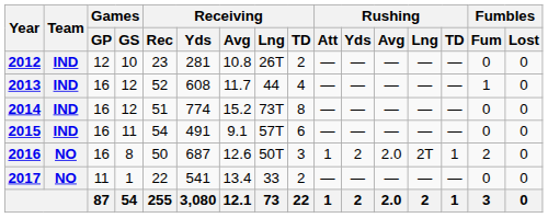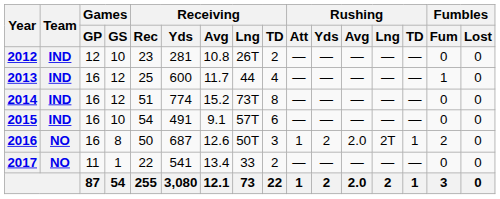 <table class=wikitable style="text-align:center;">
 <tr>
 <th rowspan="2">Year</th>
 <th rowspan="2">Team</th>
 <th colspan="2">Games</th>
 <th colspan="5">Receiving</th>
 <th colspan="5">Rushing</th>
 <th colspan="2">Fumbles</th>
 </tr>
 <tr>
 <th>GP</th>
 <th>GS</th>
 <th>Rec</th>
 <th>Yds</th>
 <th>Avg</th>
 <th>Lng</th>
 <th>TD</th>
 <th>Att</th>
 <th>Yds</th>
 <th>Avg</th>
 <th>Lng</th>
 <th>TD</th>
 <th>Fum</th>
 <th>Lost</th>
 </tr>
 <tr>
 <th><a href='#'>2012</a></th>
 <th><a href='#'>IND</a></th>
 <td>12</td>
 <td>10</td>
 <td>23</td>
 <td>281</td>
 <td>10.8</td>
 <td>26T</td>
 <td>2</td>
 <td>—</td>
 <td>—</td>
 <td>—</td>
 <td>—</td>
 <td>—</td>
 <td>0</td>
 <td>0</td>
 </tr>
 <tr>
 <th><a href='#'>2013</a></th>
 <th><a href='#'>IND</a></th>
 <td>16</td>
 <td>12</td>
-<td>52</td>
-<td>608</td>
+<td>25</td>
+<td>600</td>
 <td>11.7</td>
 <td>44</td>
 <td>4</td>
 <td>—</td>
 <td>—</td>
 <td>—</td>
 <td>—</td>
 <td>—</td>
 <td>1</td>
 <td>0</td>
 </tr>
 <tr>
 <th><a href='#'>2014</a></th>
 <th><a href='#'>IND</a></th>
 <td>16</td>
 <td>12</td>
 <td>51</td>
 <td>774</td>
 <td>15.2</td>
 <td>73T</td>
 <td>8</td>
 <td>—</td>
 <td>—</td>
 <td>—</td>
 <td>—</td>
 <td>—</td>
 <td>0</td>
 <td>0</td>
 </tr>
 <tr>
 <th><a href='#'>2015</a></th>
 <th><a href='#'>IND</a></th>
 <td>16</td>
-<td>11</td>
+<td>10</td>
 <td>54</td>
 <td>491</td>
 <td>9.1</td>
 <td>57T</td>
 <td>6</td>
 <td>—</td>
 <td>—</td>
 <td>—</td>
 <td>—</td>
 <td>—</td>
 <td>0</td>
 <td>0</td>
 </tr>
 <tr>
 <th><a href='#'>2016</a></th>
 <th><a href='#'>NO</a></th>
 <td>16</td>
 <td>8</td>
 <td>50</td>
 <td>687</td>
 <td>12.6</td>
 <td>50T</td>
 <td>3</td>
 <td>1</td>
 <td>2</td>
 <td>2.0</td>
 <td>2T</td>
 <td>1</td>
 <td>2</td>
 <td>0</td>
 </tr>
 <tr>
 <th><a href='#'>2017</a></th>
 <th><a href='#'>NO</a></th>
 <td>11</td>
 <td>1</td>
 <td>22</td>
 <td>541</td>
 <td>13.4</td>
 <td>33</td>
 <td>2</td>
 <td>—</td>
 <td>—</td>
 <td>—</td>
 <td>—</td>
 <td>—</td>
 <td>0</td>
 <td>0</td>
 </tr>
 <tr>
 <th colspan="2"></th>
 <th>87</th>
 <th>54</th>
 <th>255</th>
 <th>3,080</th>
 <th>12.1</th>
 <th>73</th>
 <th>22</th>
 <th>1</th>
 <th>2</th>
 <th>2.0</th>
 <th>2</th>
 <th>1</th>
 <th>3</th>
 <th>0</th>
 </tr>
 </table>
